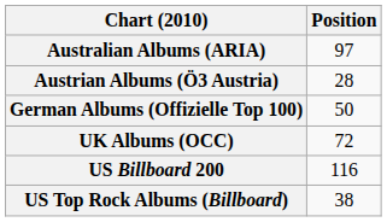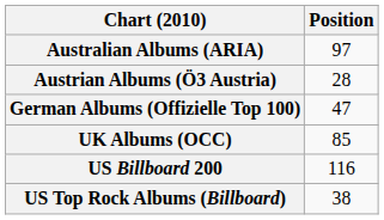 <table class="wikitable sortable plainrowheaders" style="text-align:center;">
 <tr>
 <th scope="col">Chart (2010)</th>
 <th scope="col">Position</th>
 </tr>
 <tr>
 <th scope="row">Australian Albums (ARIA)</th>
 <td>97</td>
 </tr>
 <tr>
 <th scope="row">Austrian Albums (Ö3 Austria)</th>
 <td>28</td>
 </tr>
 <tr>
 <th scope="row">German Albums (Offizielle Top 100)</th>
-<td>50</td>
+<td>47</td>
 </tr>
 <tr>
 <th scope="row">UK Albums (OCC)</th>
-<td>72</td>
+<td>85</td>
 </tr>
 <tr>
 <th scope="row">US <em>Billboard</em> 200</th>
 <td>116</td>
 </tr>
 <tr>
 <th scope="row">US Top Rock Albums (<em>Billboard</em>)</th>
 <td>38</td>
 </tr>
 </table>
